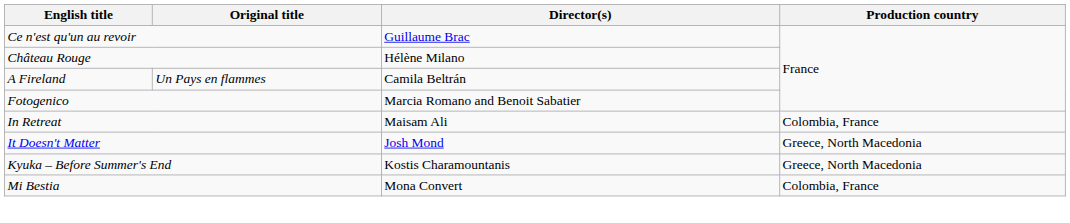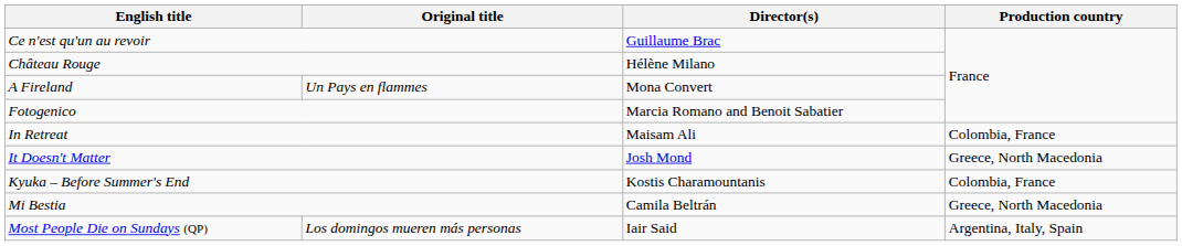 <table class="wikitable" style="width:100%; margin-bottom:4px">
 <tr>
 <th>English title</th>
 <th>Original title</th>
 <th>Director(s)</th>
 <th>Production country</th>
 </tr>
 <tr>
 <td colspan="2"><em>Ce n'est qu'un au revoir</em></td>
 <td><a href='#'>Guillaume Brac</a></td>
 <td rowspan="4">France</td>
 </tr>
 <tr>
 <td colspan="2"><em>Château Rouge</em></td>
 <td>Hélène Milano</td>
 </tr>
 <tr>
 <td><em>A Fireland</em></td>
 <td><em>Un Pays en flammes</em></td>
-<td>Camila Beltrán</td>
+<td>Mona Convert</td>
 </tr>
 <tr>
 <td colspan="2"><em>Fotogenico</em></td>
 <td>Marcia Romano and Benoit Sabatier</td>
 </tr>
 <tr>
 <td colspan="2"><em>In Retreat</em></td>
 <td>Maisam Ali</td>
 <td>Colombia, France</td>
 </tr>
 <tr>
 <td colspan="2"><em><a href='#'>It Doesn't Matter</a></em></td>
 <td><a href='#'>Josh Mond</a></td>
 <td>Greece, North Macedonia</td>
 </tr>
 <tr>
 <td colspan="2"><em>Kyuka – Before Summer's End</em></td>
 <td>Kostis Charamountanis</td>
+<td>Colombia, France</td>
+</tr>
+<tr>
+<td colspan="2"><em>Mi Bestia</em></td>
+<td>Camila Beltrán</td>
 <td>Greece, North Macedonia</td>
 </tr>
 <tr>
-<td colspan="2"><em>Mi Bestia</em></td>
-<td>Mona Convert</td>
-<td>Colombia, France</td>
+<td><em><a href='#'>Most People Die on Sundays</a></em> <small>(QP)</small></td>
+<td><em>Los domingos mueren más personas</em></td>
+<td>Iair Said</td>
+<td>Argentina, Italy, Spain</td>
 </tr>
 </table>
